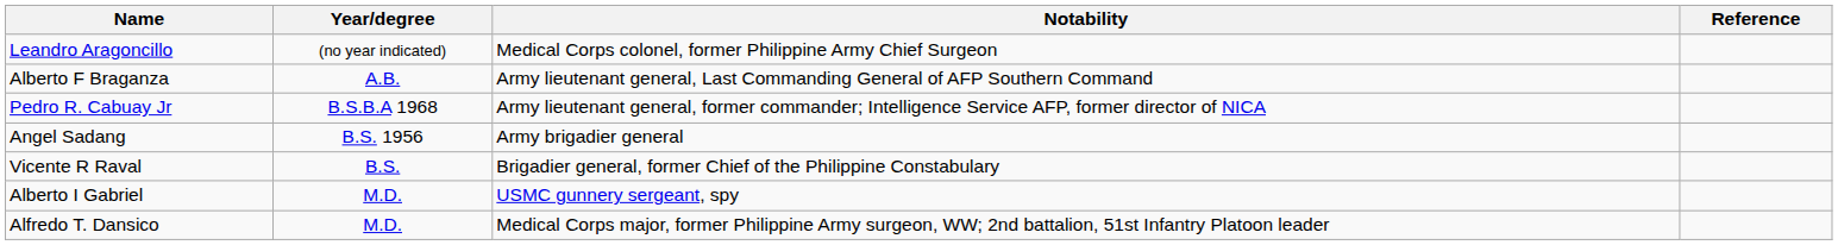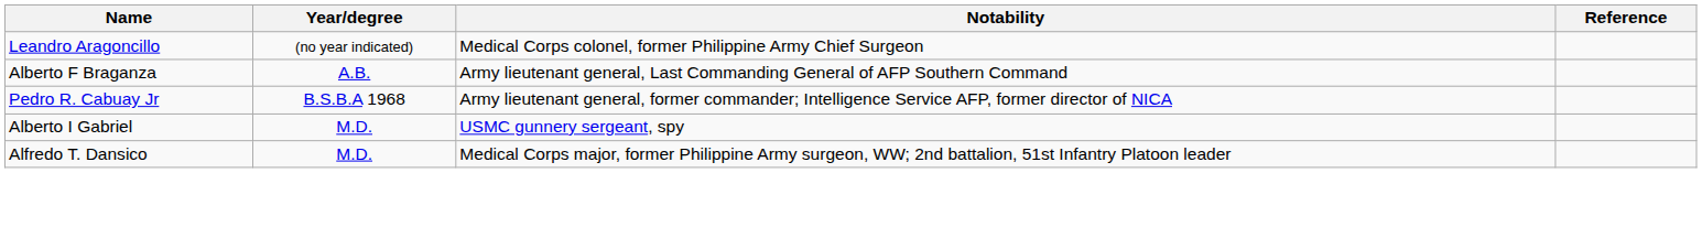 <table class="wikitable sortable" style="width:100%;">
 <tr>
 <th style="width:*;">Name</th>
 <th style="width:12%;">Year/degree</th>
 <th style="width:65%;" class="unsortable">Notability</th>
 <th style="width:*;" class="unsortable">Reference</th>
 </tr>
 <tr>
 <td><a href='#'>Leandro Aragoncillo</a></td>
 <td align=center><small>(no year indicated)</small></td>
 <td>Medical Corps colonel, former Philippine Army Chief Surgeon</td>
 <td></td>
 </tr>
 <tr>
 <td>Alberto F Braganza</td>
 <td align=center><a href='#'>A.B.</a></td>
 <td>Army lieutenant general, Last Commanding General of AFP Southern Command</td>
 <td align=center></td>
 </tr>
 <tr>
 <td><a href='#'>Pedro R. Cabuay Jr</a></td>
 <td align=center><a href='#'>B.S.B.A</a> 1968</td>
 <td>Army lieutenant general, former commander; Intelligence Service AFP, former director of <a href='#'>NICA</a></td>
 <td align=center></td>
 </tr>
 <tr>
-<td>Angel Sadang</td>
-<td align=center><a href='#'>B.S.</a> 1956</td>
-<td>Army brigadier general</td>
-<td align=center></td>
-</tr>
-<tr>
-<td>Vicente R Raval</td>
-<td align=center><a href='#'>B.S.</a></td>
-<td>Brigadier general, former Chief of the Philippine Constabulary</td>
-<td align=center></td>
-</tr>
-<tr>
 <td>Alberto I Gabriel</td>
 <td align=center><a href='#'>M.D.</a></td>
 <td><a href='#'>USMC gunnery sergeant</a>, spy</td>
 <td align=center></td>
 </tr>
 <tr>
 <td>Alfredo T. Dansico</td>
 <td align=center><a href='#'>M.D.</a></td>
 <td>Medical Corps major, former Philippine Army surgeon, WW; 2nd battalion, 51st Infantry Platoon leader</td>
 <td align=center></td>
 </tr>
 </table>
